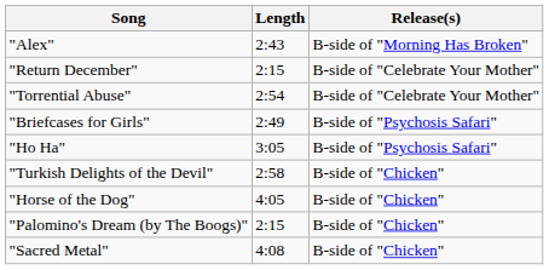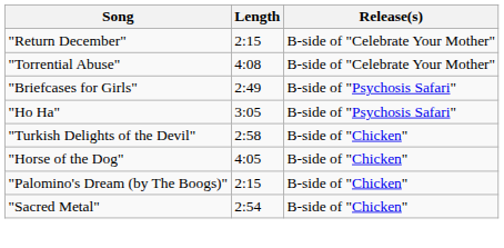 <table class="wikitable sortable">
 <tr>
 <th>Song</th>
 <th>Length</th>
 <th>Release(s)</th>
-</tr>
-<tr>
-<td>"Alex"</td>
-<td>2:43</td>
-<td>B-side of "<a href='#'>Morning Has Broken</a>"</td>
 </tr>
 <tr>
 <td>"Return December"</td>
 <td>2:15</td>
 <td>B-side of "Celebrate Your Mother"</td>
 </tr>
 <tr>
 <td>"Torrential Abuse"</td>
-<td>2:54</td>
+<td>4:08</td>
 <td>B-side of "Celebrate Your Mother"</td>
 </tr>
 <tr>
 <td>"Briefcases for Girls"</td>
 <td>2:49</td>
 <td>B-side of "<a href='#'>Psychosis Safari</a>"</td>
 </tr>
 <tr>
 <td>"Ho Ha"</td>
 <td>3:05</td>
 <td>B-side of "<a href='#'>Psychosis Safari</a>"</td>
 </tr>
 <tr>
 <td>"Turkish Delights of the Devil"</td>
 <td>2:58</td>
 <td>B-side of "<a href='#'>Chicken</a>"</td>
 </tr>
 <tr>
 <td>"Horse of the Dog"</td>
 <td>4:05</td>
 <td>B-side of "<a href='#'>Chicken</a>"</td>
 </tr>
 <tr>
 <td>"Palomino's Dream (by The Boogs)"</td>
 <td>2:15</td>
 <td>B-side of "<a href='#'>Chicken</a>"</td>
 </tr>
 <tr>
 <td>"Sacred Metal"</td>
-<td>4:08</td>
+<td>2:54</td>
 <td>B-side of "<a href='#'>Chicken</a>"</td>
 </tr>
 </table>
